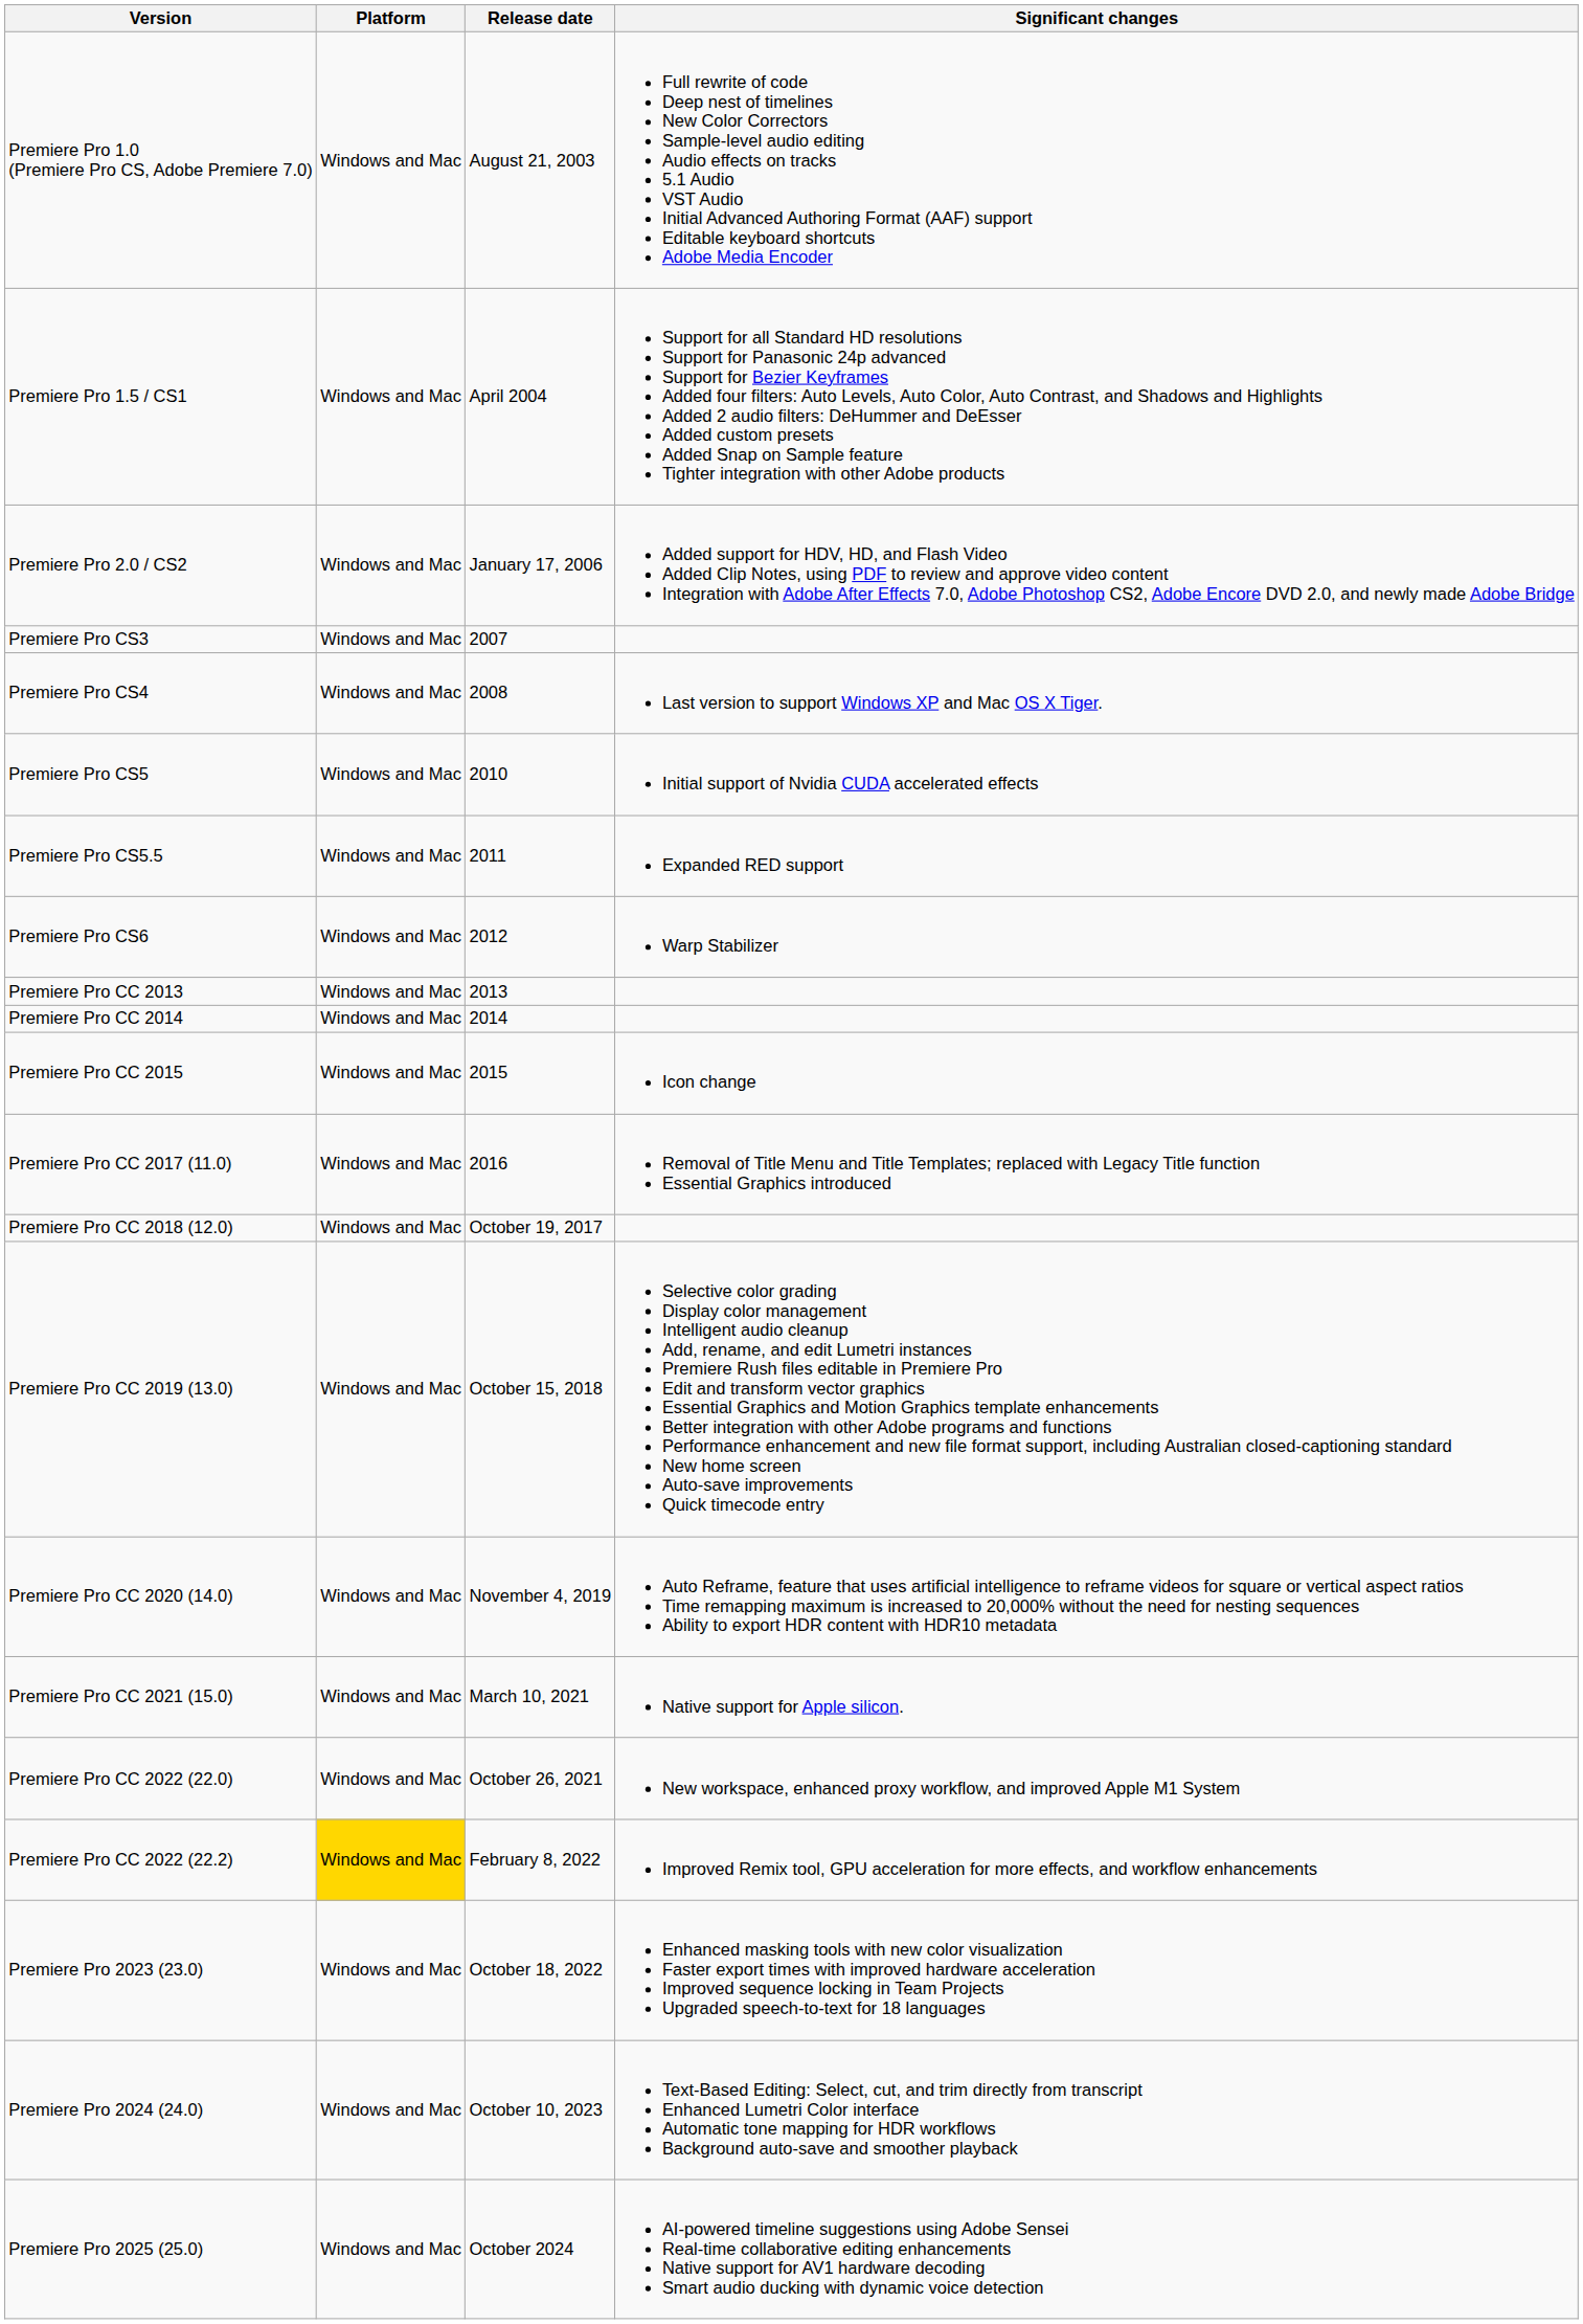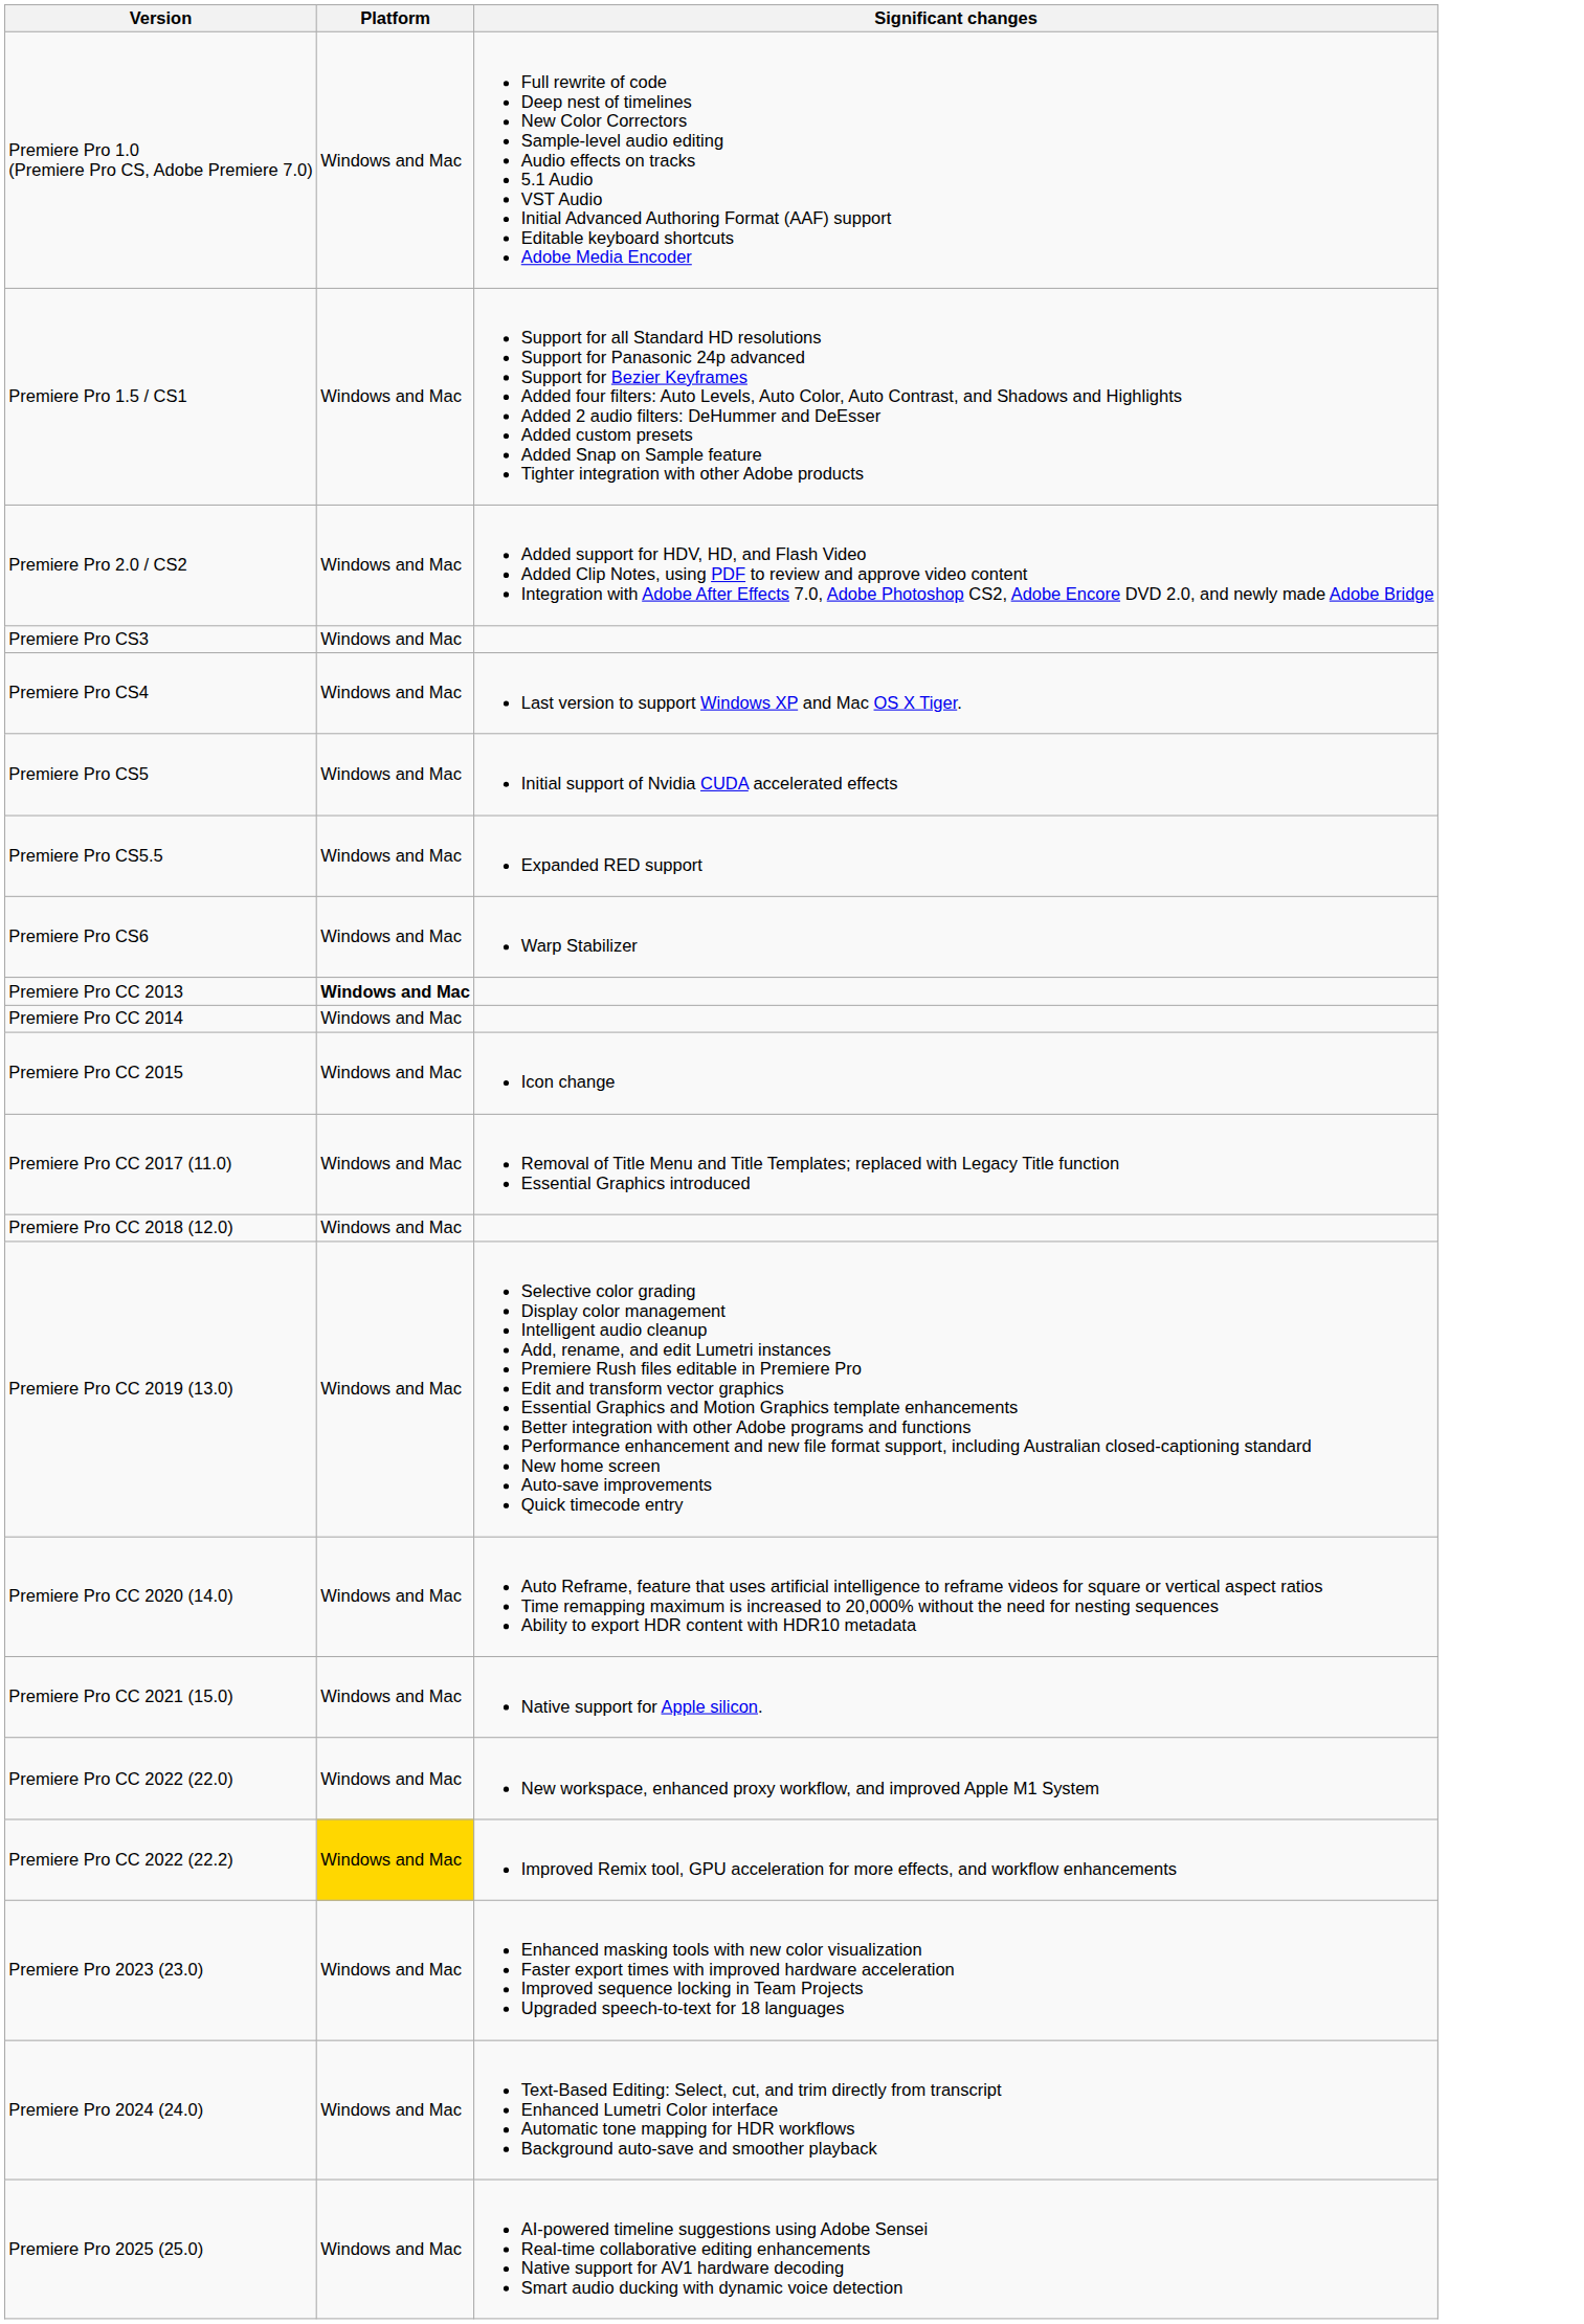 <table class="wikitable">
 <tr>
 <th>Version</th>
 <th>Platform</th>
-<th>Release date</th>
 <th>Significant changes</th>
 </tr>
 <tr>
 <td>Premiere Pro 1.0<br>(Premiere Pro CS, Adobe Premiere 7.0)</td>
 <td>Windows and Mac</td>
-<td>August 21, 2003</td>
 <td><br><ul><li>Full rewrite of code</li><li>Deep nest of timelines</li><li>New Color Correctors</li><li>Sample-level audio editing</li><li>Audio effects on tracks</li><li>5.1 Audio</li><li>VST Audio</li><li>Initial Advanced Authoring Format (AAF) support</li><li>Editable keyboard shortcuts</li><li><a href='#'>Adobe Media Encoder</a></li></ul></td>
 </tr>
 <tr>
 <td>Premiere Pro 1.5 / CS1</td>
 <td>Windows and Mac</td>
-<td>April 2004</td>
 <td><br><ul><li>Support for all Standard HD resolutions</li><li>Support for Panasonic 24p advanced</li><li>Support for <a href='#'>Bezier Keyframes</a></li><li>Added four filters: Auto Levels, Auto Color, Auto Contrast, and Shadows and Highlights</li><li>Added 2 audio filters: DeHummer and DeEsser</li><li>Added custom presets</li><li>Added Snap on Sample feature</li><li>Tighter integration with other Adobe products</li></ul></td>
 </tr>
 <tr>
 <td>Premiere Pro 2.0 / CS2</td>
 <td>Windows and Mac</td>
-<td>January 17, 2006</td>
 <td><br><ul><li>Added support for HDV, HD, and Flash Video</li><li>Added Clip Notes, using <a href='#'>PDF</a> to review and approve video content</li><li>Integration with <a href='#'>Adobe After Effects</a> 7.0, <a href='#'>Adobe Photoshop</a> CS2, <a href='#'>Adobe Encore</a> DVD 2.0, and newly made <a href='#'>Adobe Bridge</a></li></ul></td>
 </tr>
 <tr>
 <td>Premiere Pro CS3</td>
 <td>Windows and Mac</td>
-<td>2007</td>
 <td></td>
 </tr>
 <tr>
 <td>Premiere Pro CS4</td>
 <td>Windows and Mac</td>
-<td>2008</td>
 <td><br><ul><li>Last version to support <a href='#'>Windows XP</a> and Mac <a href='#'>OS X Tiger</a>.</li></ul></td>
 </tr>
 <tr>
 <td>Premiere Pro CS5</td>
 <td>Windows and Mac</td>
-<td>2010</td>
 <td><br><ul><li>Initial support of Nvidia <a href='#'>CUDA</a> accelerated effects</li></ul></td>
 </tr>
 <tr>
 <td>Premiere Pro CS5.5</td>
 <td>Windows and Mac</td>
-<td>2011</td>
 <td><br><ul><li>Expanded RED support</li></ul></td>
 </tr>
 <tr>
 <td>Premiere Pro CS6</td>
 <td>Windows and Mac</td>
-<td>2012</td>
 <td><br><ul><li>Warp Stabilizer</li></ul></td>
 </tr>
 <tr>
 <td>Premiere Pro CC 2013</td>
-<td>Windows and Mac</td>
-<td>2013</td>
+<td><strong>Windows and Mac</strong></td>
 <td></td>
 </tr>
 <tr>
 <td>Premiere Pro CC 2014</td>
 <td>Windows and Mac</td>
-<td>2014</td>
 <td></td>
 </tr>
 <tr>
 <td>Premiere Pro CC 2015</td>
 <td>Windows and Mac</td>
-<td>2015</td>
 <td><br><ul><li>Icon change</li></ul></td>
 </tr>
 <tr>
 <td>Premiere Pro CC 2017 (11.0)</td>
 <td>Windows and Mac</td>
-<td>2016</td>
 <td><br><ul><li>Removal of Title Menu and Title Templates; replaced with Legacy Title function</li><li>Essential Graphics introduced</li></ul></td>
 </tr>
 <tr>
 <td>Premiere Pro CC 2018 (12.0)</td>
 <td>Windows and Mac</td>
-<td>October 19, 2017<br></td>
 <td></td>
 </tr>
 <tr>
 <td>Premiere Pro CC 2019 (13.0)</td>
 <td>Windows and Mac</td>
-<td>October 15, 2018</td>
 <td><br><ul><li>Selective color grading</li><li>Display color management</li><li>Intelligent audio cleanup</li><li>Add, rename, and edit Lumetri instances</li><li>Premiere Rush files editable in Premiere Pro</li><li>Edit and transform vector graphics</li><li>Essential Graphics and Motion Graphics template enhancements</li><li>Better integration with other Adobe programs and functions</li><li>Performance enhancement and new file format support, including Australian closed-captioning standard</li><li>New home screen</li><li>Auto-save improvements</li><li>Quick timecode entry</li></ul></td>
 </tr>
 <tr>
 <td>Premiere Pro CC 2020 (14.0)</td>
 <td>Windows and Mac</td>
-<td>November 4, 2019</td>
 <td><br><ul><li>Auto Reframe, feature that uses artificial intelligence to reframe videos for square or vertical aspect ratios</li><li>Time remapping maximum is increased to 20,000% without the need for nesting sequences</li><li>Ability to export HDR content with HDR10 metadata</li></ul></td>
 </tr>
 <tr>
 <td>Premiere Pro CC 2021 (15.0)</td>
 <td>Windows and Mac</td>
-<td>March 10, 2021</td>
 <td><br><ul><li>Native support for <a href='#'>Apple silicon</a>.</li></ul></td>
 </tr>
 <tr>
 <td>Premiere Pro CC 2022 (22.0)</td>
 <td>Windows and Mac</td>
-<td>October 26, 2021</td>
 <td><br><ul><li>New workspace, enhanced proxy workflow, and improved Apple M1 System</li></ul></td>
 </tr>
 <tr>
 <td>Premiere Pro CC 2022 (22.2)</td>
 <td style="background: gold;">Windows and Mac</td>
-<td>February 8, 2022</td>
 <td><br><ul><li>Improved Remix tool, GPU acceleration for more effects, and workflow enhancements</li></ul></td>
 </tr>
 <tr>
 <td>Premiere Pro 2023 (23.0)</td>
 <td>Windows and Mac</td>
-<td>October 18, 2022</td>
 <td><br><ul><li>Enhanced masking tools with new color visualization</li><li>Faster export times with improved hardware acceleration</li><li>Improved sequence locking in Team Projects</li><li>Upgraded speech-to-text for 18 languages</li></ul></td>
 </tr>
 <tr>
 <td>Premiere Pro 2024 (24.0)</td>
 <td>Windows and Mac</td>
-<td>October 10, 2023</td>
 <td><br><ul><li>Text-Based Editing: Select, cut, and trim directly from transcript</li><li>Enhanced Lumetri Color interface</li><li>Automatic tone mapping for HDR workflows</li><li>Background auto-save and smoother playback</li></ul></td>
 </tr>
 <tr>
 <td>Premiere Pro 2025 (25.0)</td>
 <td>Windows and Mac</td>
-<td>October 2024</td>
 <td><br><ul><li>AI-powered timeline suggestions using Adobe Sensei</li><li>Real-time collaborative editing enhancements</li><li>Native support for AV1 hardware decoding</li><li>Smart audio ducking with dynamic voice detection</li></ul></td>
 </tr>
 </table>
